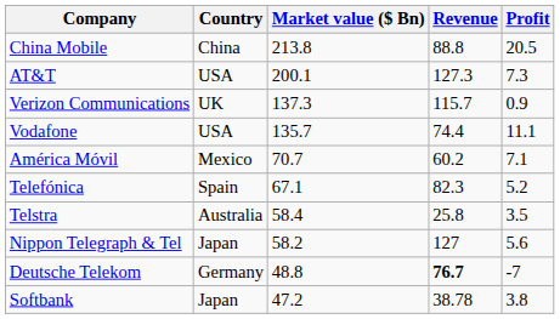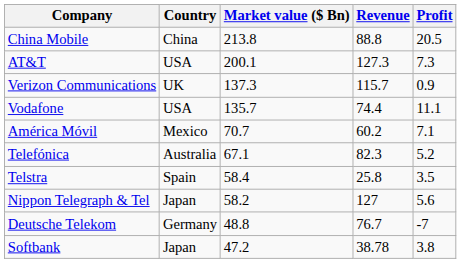 <table class="wikitable sortable">
 <tr>
 <th scope="col">Company</th>
 <th scope="col">Country</th>
 <th scope="col"><a href='#'>Market value</a> ($ Bn)</th>
 <th><a href='#'>Revenue</a></th>
 <th><a href='#'>Profit</a></th>
 </tr>
 <tr>
 <td><a href='#'>China Mobile</a></td>
 <td>China</td>
 <td>213.8</td>
 <td>88.8</td>
 <td>20.5</td>
 </tr>
 <tr>
 <td><a href='#'>AT&T</a></td>
 <td>USA</td>
 <td>200.1</td>
 <td>127.3</td>
 <td>7.3</td>
 </tr>
 <tr>
 <td><a href='#'>Verizon Communications</a></td>
 <td>UK</td>
 <td>137.3</td>
 <td>115.7</td>
 <td>0.9</td>
 </tr>
 <tr>
 <td><a href='#'>Vodafone</a></td>
 <td>USA</td>
 <td>135.7</td>
 <td>74.4</td>
 <td>11.1</td>
 </tr>
 <tr>
 <td><a href='#'>América Móvil</a></td>
 <td>Mexico</td>
 <td>70.7</td>
 <td>60.2</td>
 <td>7.1</td>
 </tr>
 <tr>
 <td><a href='#'>Telefónica</a></td>
-<td>Spain</td>
+<td>Australia</td>
 <td>67.1</td>
 <td>82.3</td>
 <td>5.2</td>
 </tr>
 <tr>
 <td><a href='#'>Telstra</a></td>
-<td>Australia</td>
+<td>Spain</td>
 <td>58.4</td>
 <td>25.8</td>
 <td>3.5</td>
 </tr>
 <tr>
 <td><a href='#'>Nippon Telegraph & Tel</a></td>
 <td>Japan</td>
 <td>58.2</td>
 <td>127</td>
 <td>5.6</td>
 </tr>
 <tr>
 <td><a href='#'>Deutsche Telekom</a></td>
 <td>Germany</td>
 <td>48.8</td>
-<td><strong>76.7</strong></td>
+<td>76.7</td>
 <td>-7</td>
 </tr>
 <tr>
 <td><a href='#'>Softbank</a></td>
 <td>Japan</td>
 <td>47.2</td>
 <td>38.78</td>
 <td>3.8</td>
 </tr>
 </table>
